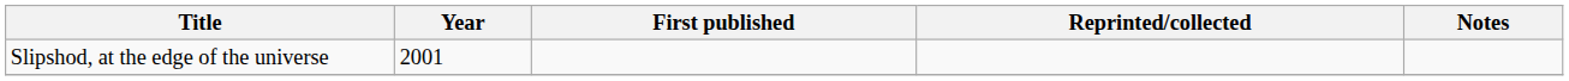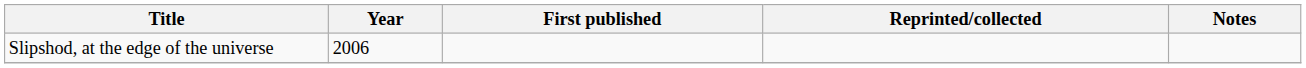 <table class='wikitable sortable' width='90%'>
 <tr>
 <th width=25%>Title</th>
 <th>Year</th>
 <th>First published</th>
 <th>Reprinted/collected</th>
 <th>Notes</th>
 </tr>
 <tr>
 <td>Slipshod, at the edge of the universe</td>
-<td>2001</td>
+<td>2006</td>
 <td></td>
 <td></td>
 <td></td>
 </tr>
 <tr>
 </tr>
 </table>
